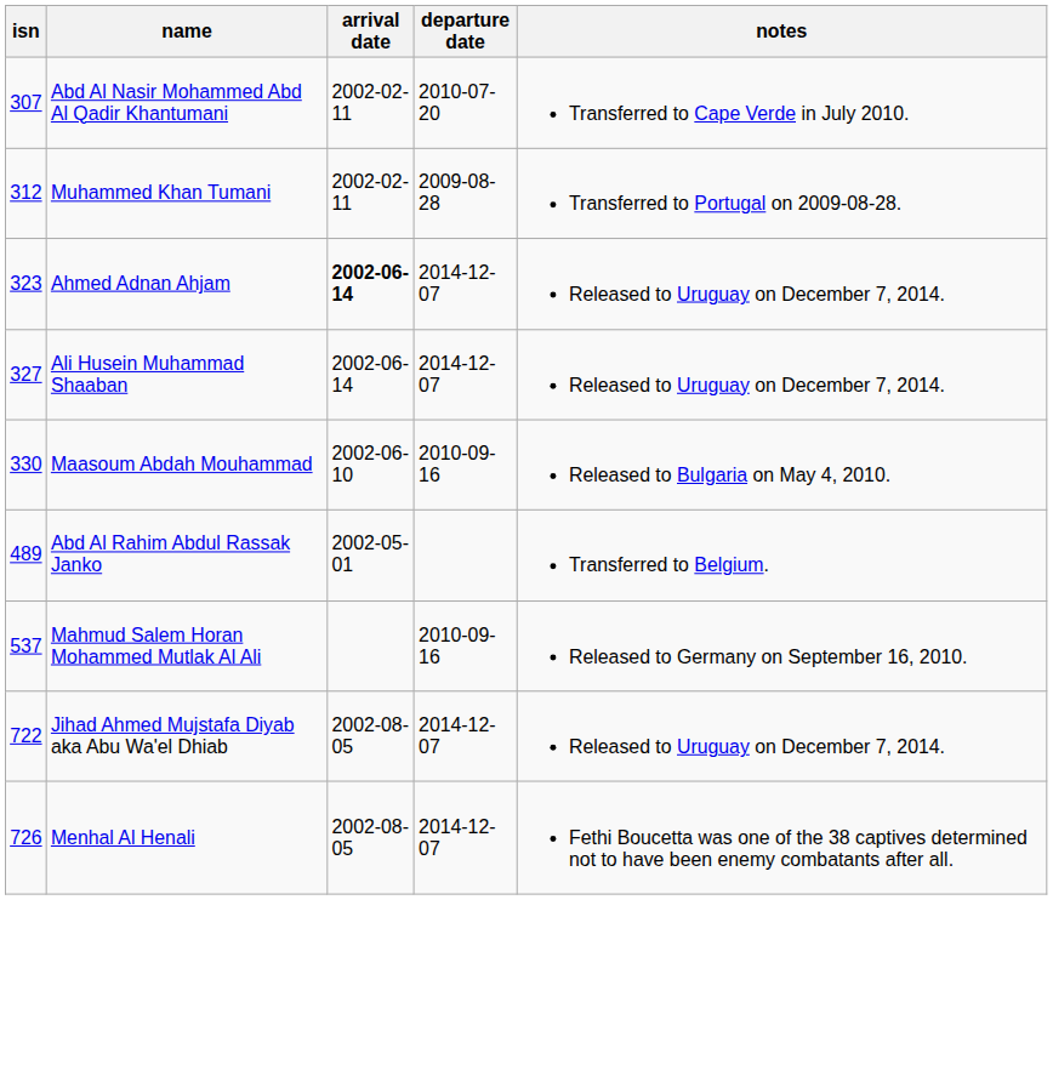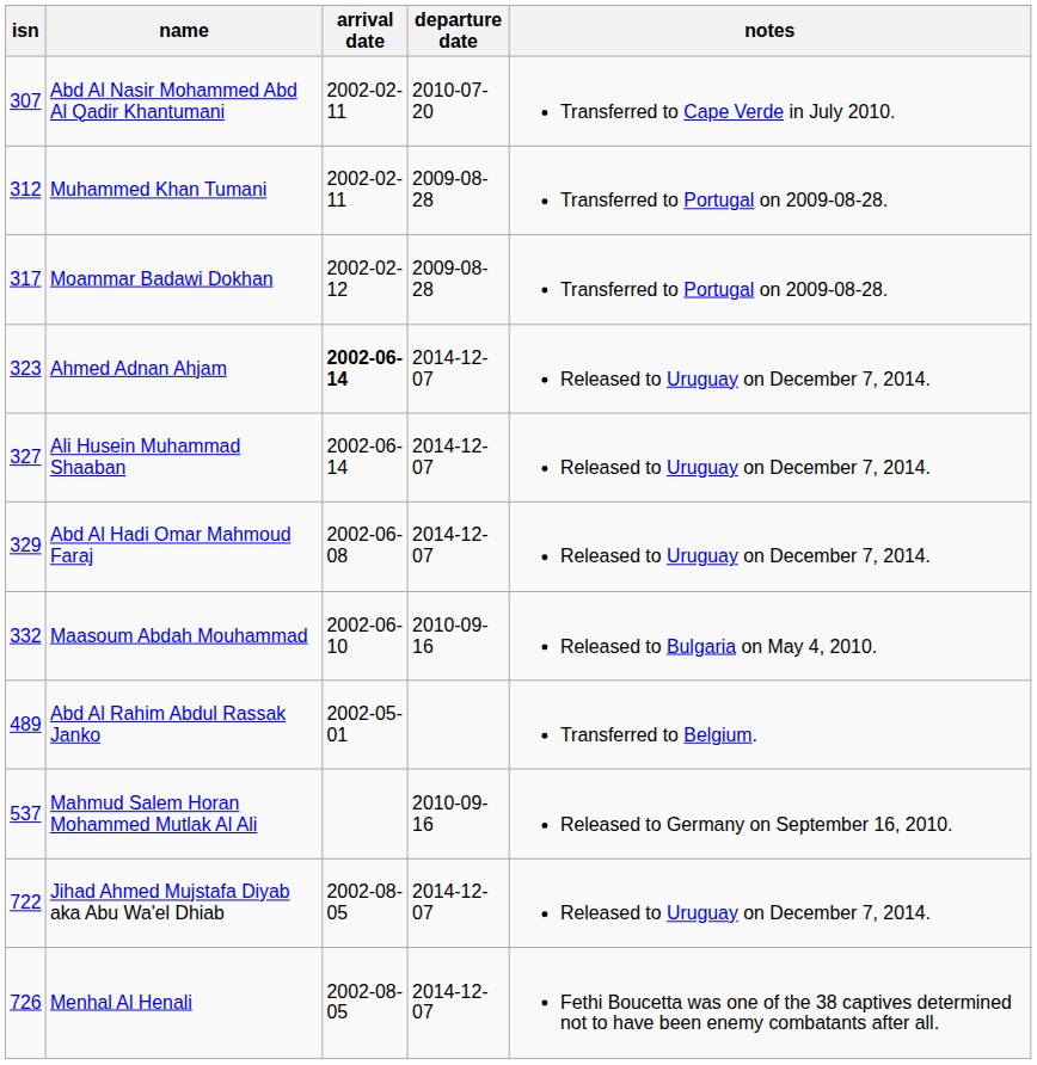 <table class="wikitable sortable">
 <tr>
 <th>isn</th>
 <th>name</th>
 <th>arrival<br>date</th>
 <th>departure<br>date</th>
 <th>notes</th>
 </tr>
 <tr>
 <td><a href='#'>307</a></td>
 <td><a href='#'>Abd Al Nasir Mohammed Abd Al Qadir Khantumani</a></td>
 <td>2002-02-11</td>
 <td>2010-07-20</td>
 <td><br><ul><li>Transferred to <a href='#'>Cape Verde</a> in July 2010.</li></ul></td>
 </tr>
 <tr>
 <td><a href='#'>312</a></td>
 <td><a href='#'>Muhammed Khan Tumani</a></td>
 <td>2002-02-11</td>
 <td>2009-08-28</td>
 <td><br><ul><li>Transferred to <a href='#'>Portugal</a> on 2009-08-28.</li></ul></td>
 </tr>
 <tr>
+<td><a href='#'>317</a></td>
+<td><a href='#'>Moammar Badawi Dokhan</a></td>
+<td>2002-02-12</td>
+<td>2009-08-28</td>
+<td><br><ul><li>Transferred to <a href='#'>Portugal</a> on 2009-08-28.</li></ul></td>
+</tr>
+<tr>
 <td><a href='#'>323</a></td>
 <td><a href='#'>Ahmed Adnan Ahjam</a></td>
 <td><strong>2002-06-14</strong></td>
 <td>2014-12-07</td>
 <td><br><ul><li>Released to <a href='#'>Uruguay</a> on December 7, 2014.</li></ul></td>
 </tr>
 <tr>
 <td><a href='#'>327</a></td>
 <td><a href='#'>Ali Husein Muhammad Shaaban</a></td>
 <td>2002-06-14</td>
 <td>2014-12-07</td>
 <td><br><ul><li>Released to <a href='#'>Uruguay</a> on December 7, 2014.</li></ul></td>
 </tr>
 <tr>
-<td><a href='#'>330</a></td>
+<td><a href='#'>329</a></td>
+<td><a href='#'>Abd Al Hadi Omar Mahmoud Faraj</a></td>
+<td>2002-06-08</td>
+<td>2014-12-07</td>
+<td><br><ul><li>Released to <a href='#'>Uruguay</a> on December 7, 2014.</li></ul></td>
+</tr>
+<tr>
+<td><a href='#'>332</a></td>
 <td><a href='#'>Maasoum Abdah Mouhammad</a></td>
 <td>2002-06-10</td>
 <td>2010-09-16</td>
 <td><br><ul><li>Released to <a href='#'>Bulgaria</a> on May 4, 2010.</li></ul></td>
 </tr>
 <tr>
 <td><a href='#'>489</a></td>
 <td><a href='#'>Abd Al Rahim Abdul Rassak Janko</a></td>
 <td>2002-05-01</td>
 <td></td>
 <td><br><ul><li>Transferred to <a href='#'>Belgium</a>.</li></ul></td>
 </tr>
 <tr>
 <td><a href='#'>537</a></td>
 <td><a href='#'>Mahmud Salem Horan Mohammed Mutlak Al Ali</a></td>
 <td></td>
 <td>2010-09-16</td>
 <td><br><ul><li>Released to Germany on September 16, 2010.</li></ul></td>
 </tr>
 <tr>
 <td><a href='#'>722</a></td>
 <td><a href='#'>Jihad Ahmed Mujstafa Diyab</a> aka Abu Wa'el Dhiab</td>
 <td>2002-08-05</td>
 <td>2014-12-07</td>
 <td><br><ul><li>Released to <a href='#'>Uruguay</a> on December 7, 2014.</li></ul></td>
 </tr>
 <tr>
 <td><a href='#'>726</a></td>
 <td><a href='#'>Menhal Al Henali</a></td>
 <td>2002-08-05</td>
 <td>2014-12-07</td>
 <td><br><ul><li>Fethi Boucetta was one of the 38 captives determined not to have been enemy combatants after all.</li></ul></td>
 </tr>
 </table>
